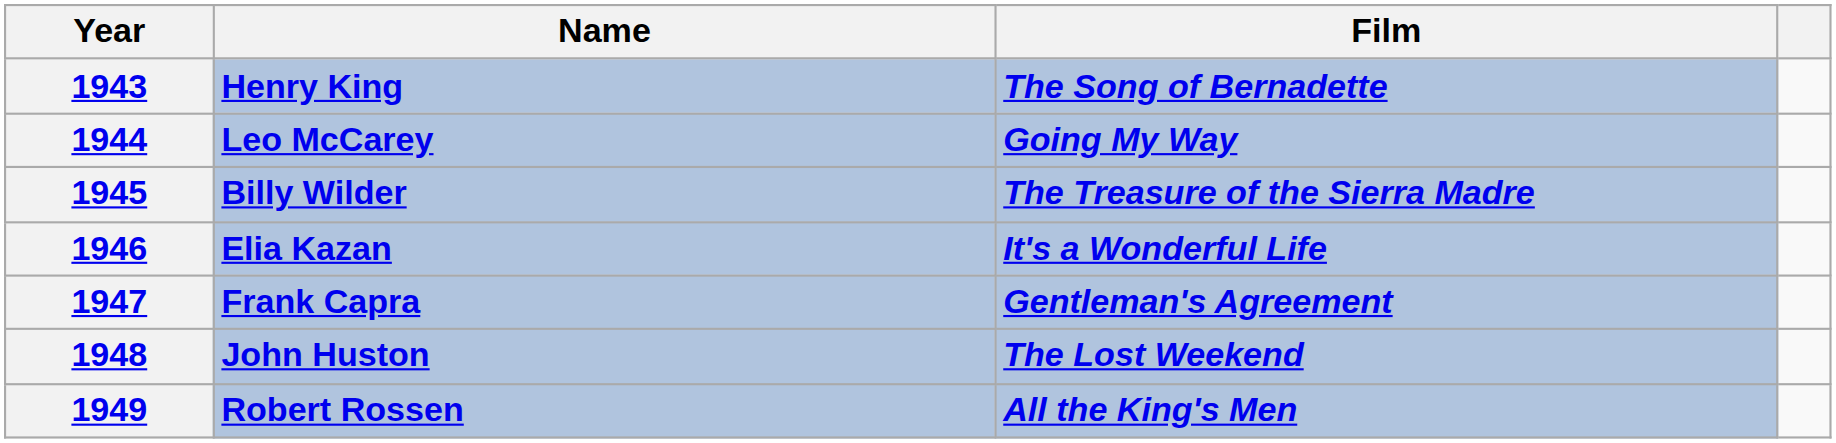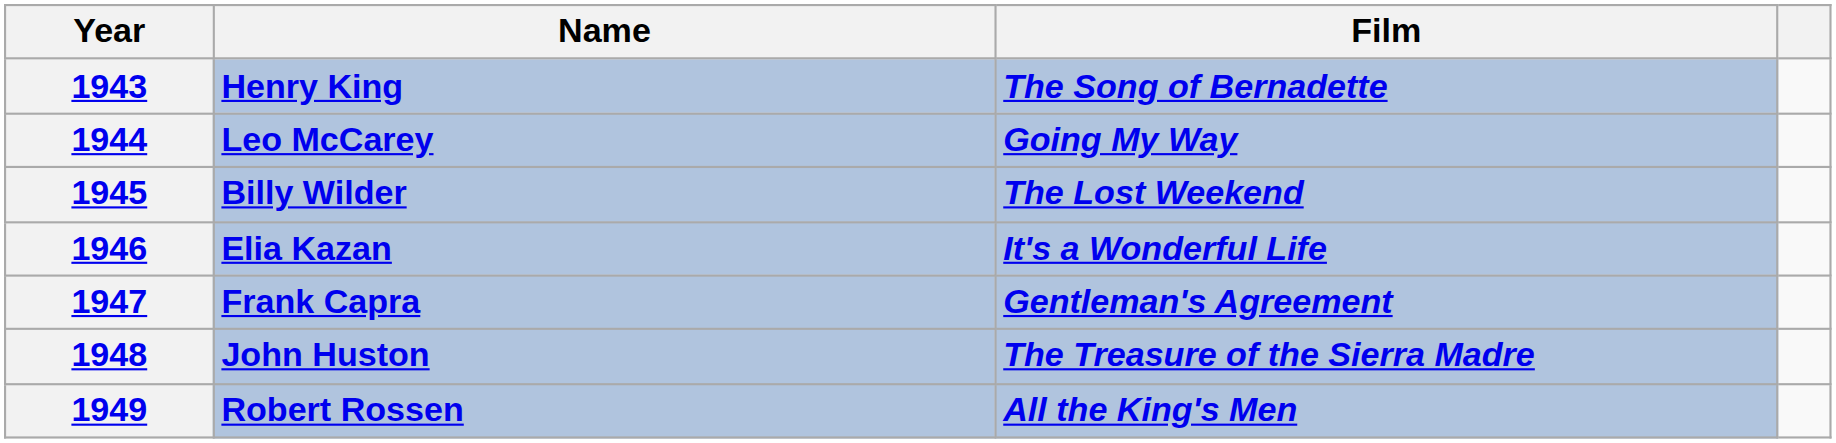 <table class="wikitable sortable">
 <tr>
 <th scope="col" style="width:8%;">Year</th>
 <th scope="col" style="width:30%;">Name</th>
 <th scope="col" style="width:30%;">Film</th>
 <th scope="col" style="width:2%;" class="unsortable"></th>
 </tr>
 <tr>
 <th rowspan="1" style="text-align:center;"><a href='#'>1943</a></th>
 <td style="background:#B0C4DE;"><strong><a href='#'>Henry King</a></strong></td>
 <td style="background:#B0C4DE;"><strong><em><a href='#'>The Song of Bernadette</a></em></strong></td>
 <td></td>
 </tr>
 <tr>
 <th rowspan="1" style="text-align:center;"><a href='#'>1944</a></th>
 <td style="background:#B0C4DE;"><strong><a href='#'>Leo McCarey</a></strong></td>
 <td style="background:#B0C4DE;"><strong><em><a href='#'>Going My Way</a></em></strong></td>
 <td></td>
 </tr>
 <tr>
 <th rowspan="1" style="text-align:center;"><a href='#'>1945</a></th>
 <td style="background:#B0C4DE;"><strong><a href='#'>Billy Wilder</a></strong></td>
-<td style="background:#B0C4DE;"><strong><em><a href='#'>The Treasure of the Sierra Madre</a></em></strong></td>
+<td style="background:#B0C4DE;"><strong><em><a href='#'>The Lost Weekend</a></em></strong></td>
 <td></td>
 </tr>
 <tr>
 <th rowspan="1" style="text-align:center;"><a href='#'>1946</a></th>
 <td style="background:#B0C4DE;"><strong><a href='#'>Elia Kazan</a></strong></td>
 <td style="background:#B0C4DE;"><strong><em><a href='#'>It's a Wonderful Life</a></em></strong></td>
 <td></td>
 </tr>
 <tr>
 <th rowspan="1" style="text-align:center;"><a href='#'>1947</a></th>
 <td style="background:#B0C4DE;"><strong><a href='#'>Frank Capra</a></strong></td>
 <td style="background:#B0C4DE;"><strong><em><a href='#'>Gentleman's Agreement</a></em></strong></td>
 <td></td>
 </tr>
 <tr>
 <th rowspan="1" style="text-align:center;"><a href='#'>1948</a></th>
 <td style="background:#B0C4DE;"><strong><a href='#'>John Huston</a></strong></td>
-<td style="background:#B0C4DE;"><strong><em><a href='#'>The Lost Weekend</a></em></strong></td>
+<td style="background:#B0C4DE;"><strong><em><a href='#'>The Treasure of the Sierra Madre</a></em></strong></td>
 <td></td>
 </tr>
 <tr>
 <th rowspan="1" style="text-align:center;"><a href='#'>1949</a></th>
 <td style="background:#B0C4DE;"><strong><a href='#'>Robert Rossen</a></strong></td>
 <td style="background:#B0C4DE;"><strong><em><a href='#'>All the King's Men</a></em></strong></td>
 <td></td>
 </tr>
 </table>
